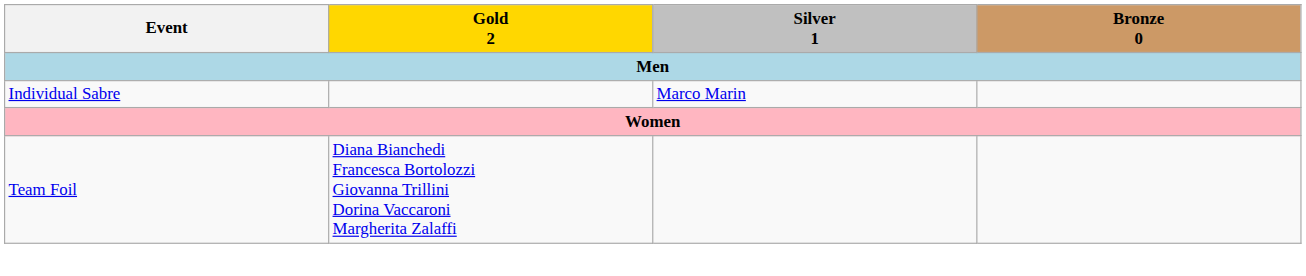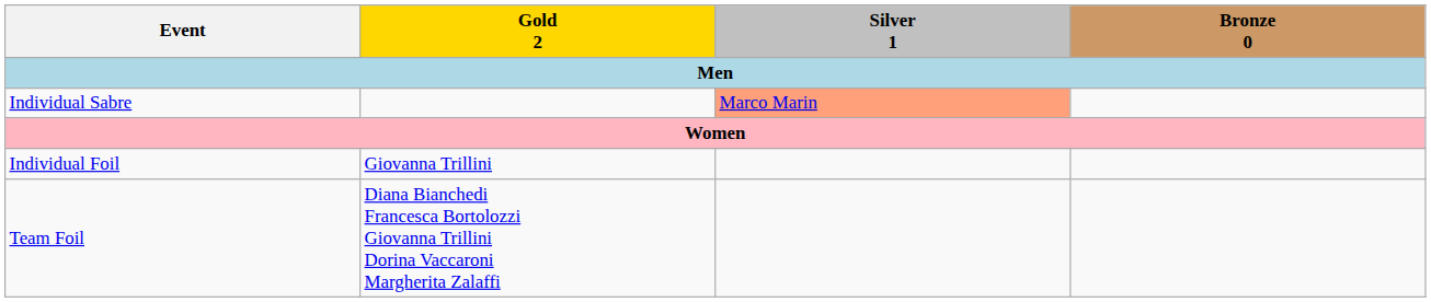 <table class="wikitable" width=70% style="font-size:90%; text-align:left;">
 <tr>
 <th width=25%>Event</th>
 <th width=25% style="background-color:gold">Gold<br>2</th>
 <th width=25% style="background-color:silver">Silver<br>1</th>
 <th width=25% style="background-color:#cc9966">Bronze<br>0</th>
 </tr>
 <tr>
 <td colspan=4 align=center bgcolor=lightblue><strong>Men</strong></td>
 </tr>
 <tr>
 <td><a href='#'>Individual Sabre</a></td>
 <td></td>
-<td><a href='#'>Marco Marin</a></td>
+<td style="background: lightsalmon;"><a href='#'>Marco Marin</a></td>
 <td></td>
 </tr>
 <tr>
 <td colspan=4 align=center bgcolor=lightpink><strong>Women</strong></td>
+</tr>
+<tr>
+<td><a href='#'>Individual Foil</a></td>
+<td><a href='#'>Giovanna Trillini</a></td>
+<td></td>
+<td></td>
 </tr>
 <tr>
 <td><a href='#'>Team Foil</a></td>
 <td><a href='#'>Diana Bianchedi</a><br><a href='#'>Francesca Bortolozzi</a><br><a href='#'>Giovanna Trillini</a><br><a href='#'>Dorina Vaccaroni</a><br><a href='#'>Margherita Zalaffi</a></td>
 <td></td>
 <td></td>
 </tr>
 </table>
